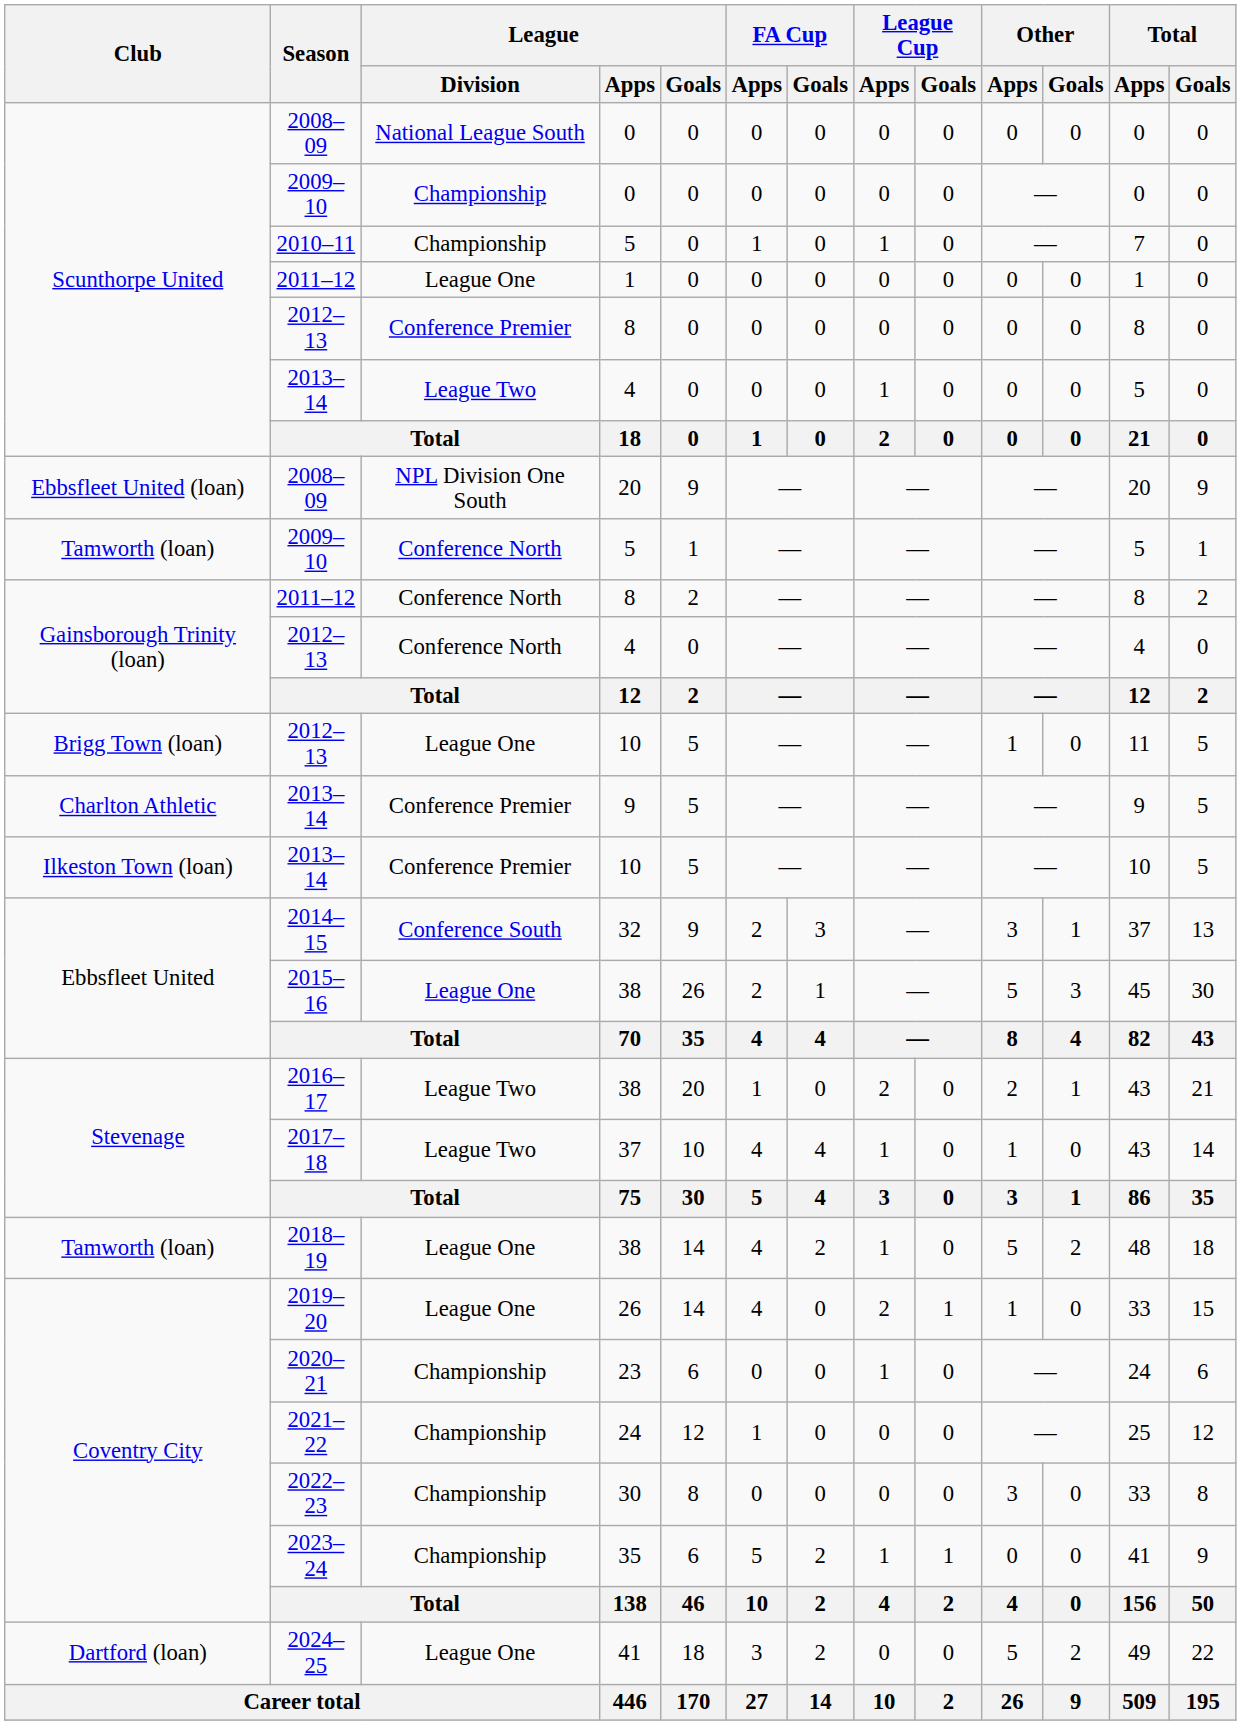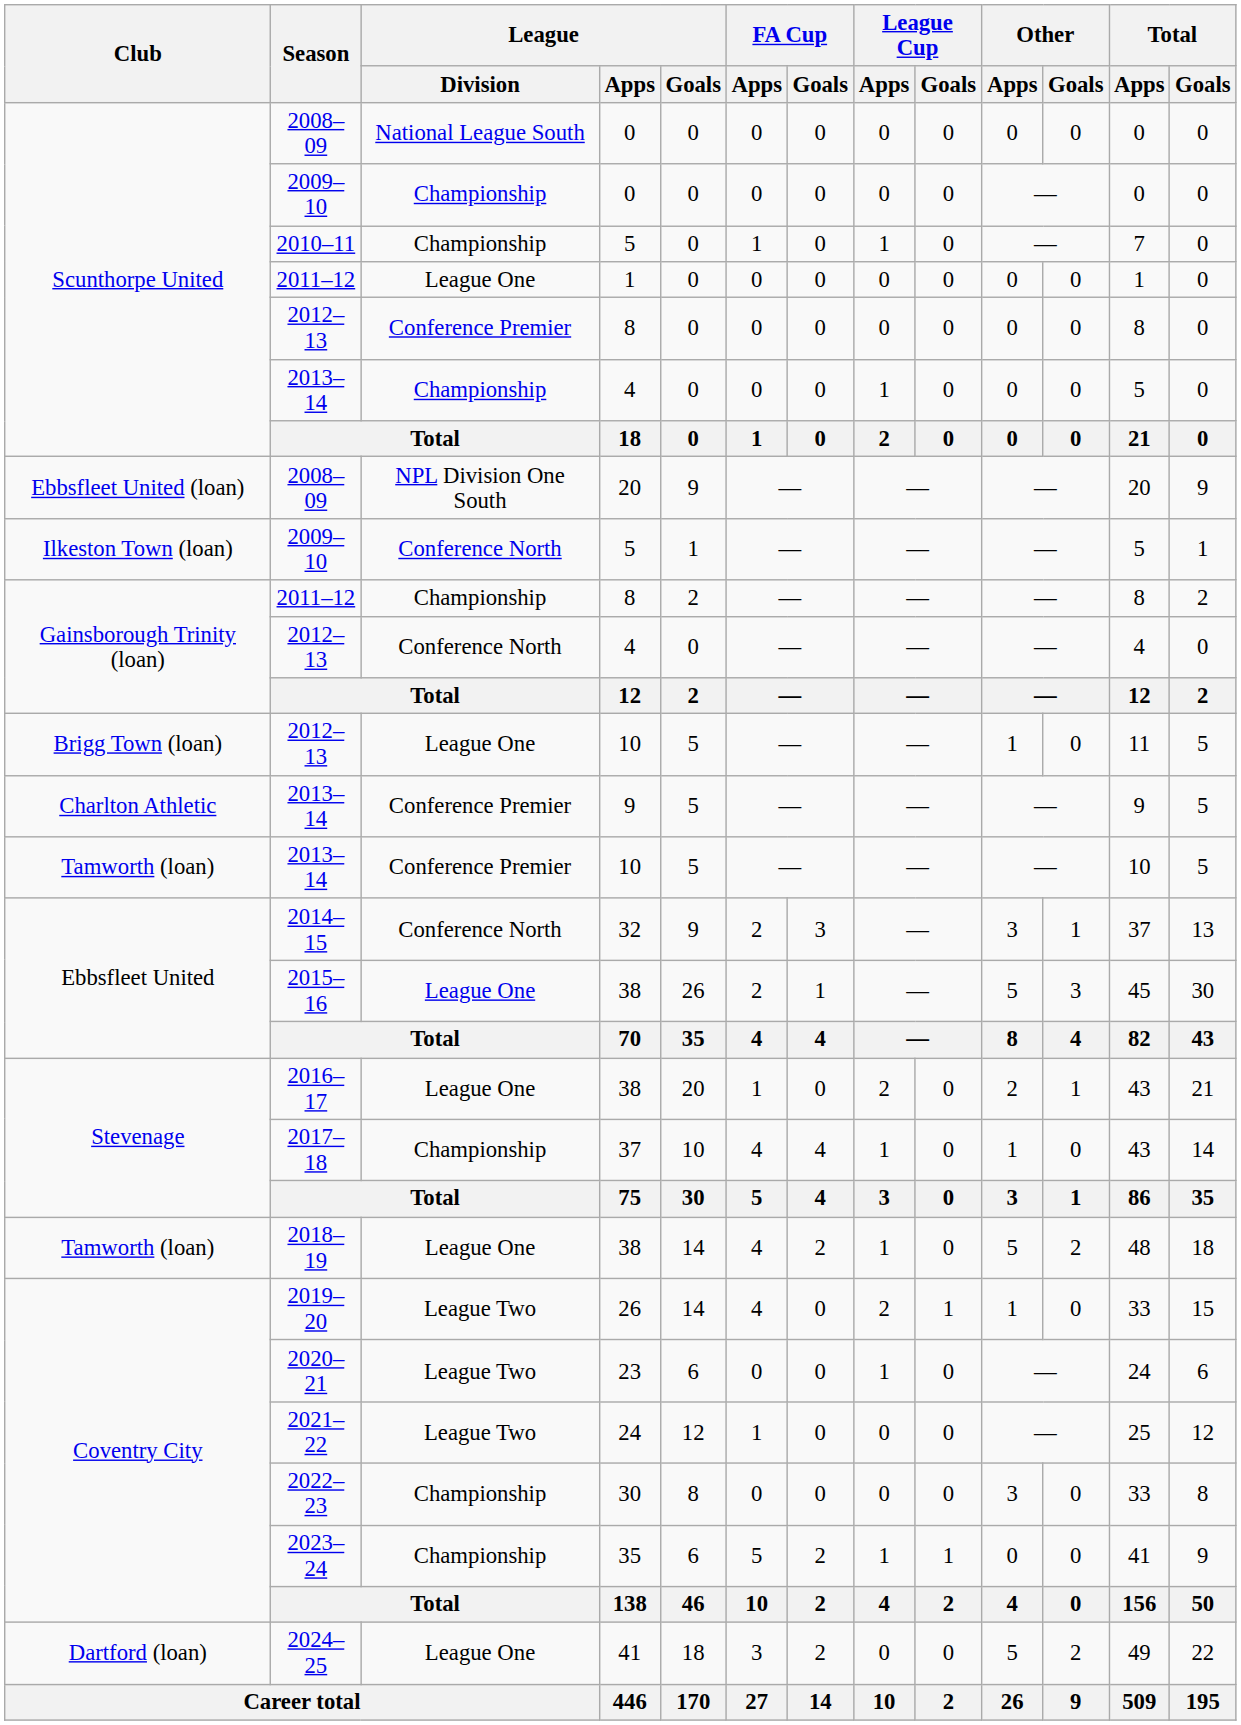 <table class="wikitable" style="text-align: center;">
 <tr>
 <th rowspan="2">Club</th>
 <th rowspan="2">Season</th>
 <th colspan="3">League</th>
 <th colspan="2"><a href='#'>FA Cup</a></th>
 <th colspan="2"><a href='#'>League Cup</a></th>
 <th colspan="2">Other</th>
 <th colspan="2">Total</th>
 </tr>
 <tr>
 <th>Division</th>
 <th>Apps</th>
 <th>Goals</th>
 <th>Apps</th>
 <th>Goals</th>
 <th>Apps</th>
 <th>Goals</th>
 <th>Apps</th>
 <th>Goals</th>
 <th>Apps</th>
 <th>Goals</th>
 </tr>
 <tr>
 <td rowspan="7"><a href='#'>Scunthorpe United</a></td>
 <td><a href='#'>2008–09</a></td>
 <td><a href='#'>National League South</a></td>
 <td>0</td>
 <td>0</td>
 <td>0</td>
 <td>0</td>
 <td>0</td>
 <td>0</td>
 <td>0</td>
 <td>0</td>
 <td>0</td>
 <td>0</td>
 </tr>
 <tr>
 <td><a href='#'>2009–10</a></td>
 <td><a href='#'>Championship</a></td>
 <td>0</td>
 <td>0</td>
 <td>0</td>
 <td>0</td>
 <td>0</td>
 <td>0</td>
 <td colspan="2">—</td>
 <td>0</td>
 <td>0</td>
 </tr>
 <tr>
 <td><a href='#'>2010–11</a></td>
 <td>Championship</td>
 <td>5</td>
 <td>0</td>
 <td>1</td>
 <td>0</td>
 <td>1</td>
 <td>0</td>
 <td colspan="2">—</td>
 <td>7</td>
 <td>0</td>
 </tr>
 <tr>
 <td><a href='#'>2011–12</a></td>
 <td>League One</td>
 <td>1</td>
 <td>0</td>
 <td>0</td>
 <td>0</td>
 <td>0</td>
 <td>0</td>
 <td>0</td>
 <td>0</td>
 <td>1</td>
 <td>0</td>
 </tr>
 <tr>
 <td><a href='#'>2012–13</a></td>
 <td><a href='#'>Conference Premier</a></td>
 <td>8</td>
 <td>0</td>
 <td>0</td>
 <td>0</td>
 <td>0</td>
 <td>0</td>
 <td>0</td>
 <td>0</td>
 <td>8</td>
 <td>0</td>
 </tr>
 <tr>
 <td><a href='#'>2013–14</a></td>
-<td><a href='#'>League Two</a></td>
+<td><a href='#'>Championship</a></td>
 <td>4</td>
 <td>0</td>
 <td>0</td>
 <td>0</td>
 <td>1</td>
 <td>0</td>
 <td>0</td>
 <td>0</td>
 <td>5</td>
 <td>0</td>
 </tr>
 <tr>
 <th colspan="2">Total</th>
 <th>18</th>
 <th>0</th>
 <th>1</th>
 <th>0</th>
 <th>2</th>
 <th>0</th>
 <th>0</th>
 <th>0</th>
 <th>21</th>
 <th>0</th>
 </tr>
 <tr>
 <td><a href='#'>Ebbsfleet United</a> (loan)</td>
 <td><a href='#'>2008–09</a></td>
 <td><a href='#'>NPL</a> Division One South</td>
 <td>20</td>
 <td>9</td>
 <td colspan="2">—</td>
 <td colspan="2">—</td>
 <td colspan="2">—</td>
 <td>20</td>
 <td>9</td>
 </tr>
 <tr>
-<td><a href='#'>Tamworth</a> (loan)</td>
+<td><a href='#'>Ilkeston Town</a> (loan)</td>
 <td><a href='#'>2009–10</a></td>
 <td><a href='#'>Conference North</a></td>
 <td>5</td>
 <td>1</td>
 <td colspan="2">—</td>
 <td colspan="2">—</td>
 <td colspan="2">—</td>
 <td>5</td>
 <td>1</td>
 </tr>
 <tr>
 <td rowspan="3"><a href='#'>Gainsborough Trinity</a> (loan)</td>
 <td><a href='#'>2011–12</a></td>
-<td>Conference North</td>
+<td>Championship</td>
 <td>8</td>
 <td>2</td>
 <td colspan="2">—</td>
 <td colspan="2">—</td>
 <td colspan="2">—</td>
 <td>8</td>
 <td>2</td>
 </tr>
 <tr>
 <td><a href='#'>2012–13</a></td>
 <td>Conference North</td>
 <td>4</td>
 <td>0</td>
 <td colspan="2">—</td>
 <td colspan="2">—</td>
 <td colspan="2">—</td>
 <td>4</td>
 <td>0</td>
 </tr>
 <tr>
 <th colspan="2">Total</th>
 <th>12</th>
 <th>2</th>
 <th colspan="2">—</th>
 <th colspan="2">—</th>
 <th colspan="2">—</th>
 <th>12</th>
 <th>2</th>
 </tr>
 <tr>
 <td><a href='#'>Brigg Town</a> (loan)</td>
 <td><a href='#'>2012–13</a></td>
 <td>League One</td>
 <td>10</td>
 <td>5</td>
 <td colspan="2">—</td>
 <td colspan="2">—</td>
 <td>1</td>
 <td>0</td>
 <td>11</td>
 <td>5</td>
 </tr>
 <tr>
 <td><a href='#'>Charlton Athletic</a></td>
 <td><a href='#'>2013–14</a></td>
 <td>Conference Premier</td>
 <td>9</td>
 <td>5</td>
 <td colspan="2">—</td>
 <td colspan="2">—</td>
 <td colspan="2">—</td>
 <td>9</td>
 <td>5</td>
 </tr>
 <tr>
-<td><a href='#'>Ilkeston Town</a> (loan)</td>
+<td><a href='#'>Tamworth</a> (loan)</td>
 <td><a href='#'>2013–14</a></td>
 <td>Conference Premier</td>
 <td>10</td>
 <td>5</td>
 <td colspan="2">—</td>
 <td colspan="2">—</td>
 <td colspan="2">—</td>
 <td>10</td>
 <td>5</td>
 </tr>
 <tr>
 <td rowspan="3">Ebbsfleet United</td>
 <td><a href='#'>2014–15</a></td>
-<td><a href='#'>Conference South</a></td>
+<td>Conference North</td>
 <td>32</td>
 <td>9</td>
 <td>2</td>
 <td>3</td>
 <td colspan="2">—</td>
 <td>3</td>
 <td>1</td>
 <td>37</td>
 <td>13</td>
 </tr>
 <tr>
 <td><a href='#'>2015–16</a></td>
 <td><a href='#'>League One</a></td>
 <td>38</td>
 <td>26</td>
 <td>2</td>
 <td>1</td>
 <td colspan="2">—</td>
 <td>5</td>
 <td>3</td>
 <td>45</td>
 <td>30</td>
 </tr>
 <tr>
 <th colspan="2">Total</th>
 <th>70</th>
 <th>35</th>
 <th>4</th>
 <th>4</th>
 <th colspan="2">—</th>
 <th>8</th>
 <th>4</th>
 <th>82</th>
 <th>43</th>
 </tr>
 <tr>
 <td rowspan="3"><a href='#'>Stevenage</a></td>
 <td><a href='#'>2016–17</a></td>
-<td>League Two</td>
+<td>League One</td>
 <td>38</td>
 <td>20</td>
 <td>1</td>
 <td>0</td>
 <td>2</td>
 <td>0</td>
 <td>2</td>
 <td>1</td>
 <td>43</td>
 <td>21</td>
 </tr>
 <tr>
 <td><a href='#'>2017–18</a></td>
-<td>League Two</td>
+<td>Championship</td>
 <td>37</td>
 <td>10</td>
 <td>4</td>
 <td>4</td>
 <td>1</td>
 <td>0</td>
 <td>1</td>
 <td>0</td>
 <td>43</td>
 <td>14</td>
 </tr>
 <tr>
 <th colspan="2">Total</th>
 <th>75</th>
 <th>30</th>
 <th>5</th>
 <th>4</th>
 <th>3</th>
 <th>0</th>
 <th>3</th>
 <th>1</th>
 <th>86</th>
 <th>35</th>
 </tr>
 <tr>
 <td><a href='#'>Tamworth</a> (loan)</td>
 <td><a href='#'>2018–19</a></td>
 <td>League One</td>
 <td>38</td>
 <td>14</td>
 <td>4</td>
 <td>2</td>
 <td>1</td>
 <td>0</td>
 <td>5</td>
 <td>2</td>
 <td>48</td>
 <td>18</td>
 </tr>
 <tr>
 <td rowspan="6"><a href='#'>Coventry City</a></td>
 <td><a href='#'>2019–20</a></td>
-<td>League One</td>
+<td>League Two</td>
 <td>26</td>
 <td>14</td>
 <td>4</td>
 <td>0</td>
 <td>2</td>
 <td>1</td>
 <td>1</td>
 <td>0</td>
 <td>33</td>
 <td>15</td>
 </tr>
 <tr>
 <td><a href='#'>2020–21</a></td>
-<td>Championship</td>
+<td>League Two</td>
 <td>23</td>
 <td>6</td>
 <td>0</td>
 <td>0</td>
 <td>1</td>
 <td>0</td>
 <td colspan="2">—</td>
 <td>24</td>
 <td>6</td>
 </tr>
 <tr>
 <td><a href='#'>2021–22</a></td>
-<td>Championship</td>
+<td>League Two</td>
 <td>24</td>
 <td>12</td>
 <td>1</td>
 <td>0</td>
 <td>0</td>
 <td>0</td>
 <td colspan="2">—</td>
 <td>25</td>
 <td>12</td>
 </tr>
 <tr>
 <td><a href='#'>2022–23</a></td>
 <td>Championship</td>
 <td>30</td>
 <td>8</td>
 <td>0</td>
 <td>0</td>
 <td>0</td>
 <td>0</td>
 <td>3</td>
 <td>0</td>
 <td>33</td>
 <td>8</td>
 </tr>
 <tr>
 <td><a href='#'>2023–24</a></td>
 <td>Championship</td>
 <td>35</td>
 <td>6</td>
 <td>5</td>
 <td>2</td>
 <td>1</td>
 <td>1</td>
 <td>0</td>
 <td>0</td>
 <td>41</td>
 <td>9</td>
 </tr>
 <tr>
 <th colspan="2">Total</th>
 <th>138</th>
 <th>46</th>
 <th>10</th>
 <th>2</th>
 <th>4</th>
 <th>2</th>
 <th>4</th>
 <th>0</th>
 <th>156</th>
 <th>50</th>
 </tr>
 <tr>
 <td><a href='#'>Dartford</a> (loan)</td>
 <td><a href='#'>2024–25</a></td>
 <td>League One</td>
 <td>41</td>
 <td>18</td>
 <td>3</td>
 <td>2</td>
 <td>0</td>
 <td>0</td>
 <td>5</td>
 <td>2</td>
 <td>49</td>
 <td>22</td>
 </tr>
 <tr>
 <th colspan="3">Career total</th>
 <th>446</th>
 <th>170</th>
 <th>27</th>
 <th>14</th>
 <th>10</th>
 <th>2</th>
 <th>26</th>
 <th>9</th>
 <th>509</th>
 <th>195</th>
 </tr>
 </table>
